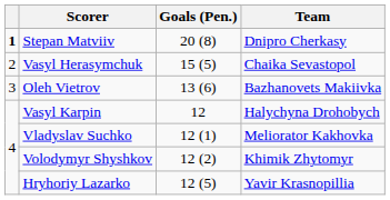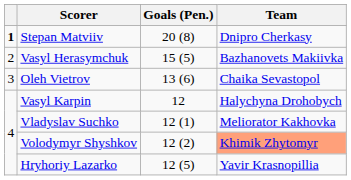 <table class="wikitable">
 <tr>
 <th></th>
 <th>Scorer</th>
 <th>Goals (Pen.)</th>
 <th>Team</th>
 </tr>
 <tr>
 <td><strong>1</strong></td>
 <td><a href='#'>Stepan Matviiv</a></td>
 <td align=center>20 (8)</td>
 <td><a href='#'>Dnipro Cherkasy</a></td>
 </tr>
 <tr>
 <td>2</td>
 <td><a href='#'>Vasyl Herasymchuk</a></td>
 <td align=center>15 (5)</td>
-<td><a href='#'>Chaika Sevastopol</a></td>
+<td><a href='#'>Bazhanovets Makiivka</a></td>
 </tr>
 <tr>
 <td>3</td>
 <td><a href='#'>Oleh Vietrov</a></td>
 <td align=center>13 (6)</td>
-<td><a href='#'>Bazhanovets Makiivka</a></td>
+<td><a href='#'>Chaika Sevastopol</a></td>
 </tr>
 <tr>
 <td rowspan="4">4</td>
 <td><a href='#'>Vasyl Karpin</a></td>
 <td align=center>12</td>
 <td><a href='#'>Halychyna Drohobych</a></td>
 </tr>
 <tr>
 <td><a href='#'>Vladyslav Suchko</a></td>
 <td align=center>12 (1)</td>
 <td><a href='#'>Meliorator Kakhovka</a></td>
 </tr>
 <tr>
 <td><a href='#'>Volodymyr Shyshkov</a></td>
 <td align=center>12 (2)</td>
-<td><a href='#'>Khimik Zhytomyr</a></td>
+<td style="background: lightsalmon;"><a href='#'>Khimik Zhytomyr</a></td>
 </tr>
 <tr>
 <td><a href='#'>Hryhoriy Lazarko</a></td>
 <td align=center>12 (5)</td>
 <td><a href='#'>Yavir Krasnopillia</a></td>
 </tr>
 </table>
